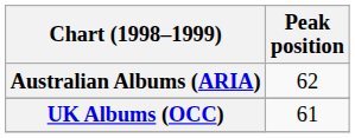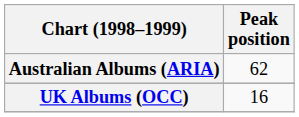 <table class="wikitable sortable plainrowheaders" style="text-align:center;">
 <tr>
 <th scope="col">Chart (1998–1999)</th>
 <th scope="col">Peak<br>position</th>
 </tr>
 <tr>
 <th scope="row">Australian Albums (<a href='#'>ARIA</a>)</th>
 <td>62</td>
 </tr>
 <tr>
 </tr>
 <tr>
 </tr>
 <tr>
 </tr>
 <tr>
 <th scope="row"><a href='#'>UK Albums</a> (<a href='#'>OCC</a>)</th>
-<td>61</td>
+<td>16</td>
 </tr>
 <tr>
 </tr>
 </table>
